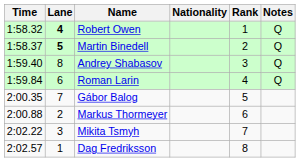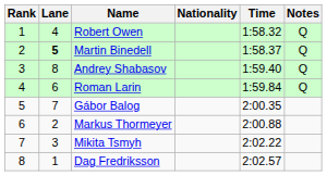 <table class="wikitable sortable" style="text-align:center">
 <tr>
-<th>Time</th>
+<th>Rank</th>
 <th>Lane</th>
 <th>Name</th>
 <th>Nationality</th>
-<th>Rank</th>
+<th>Time</th>
 <th>Notes</th>
 </tr>
 <tr bgcolor=ccffcc>
-<td>1:58.32</td>
-<td><strong>4</strong></td>
+<td>1</td>
+<td>4</td>
 <td align="left"><a href='#'>Robert Owen</a></td>
 <td align="left"></td>
-<td>1</td>
+<td>1:58.32</td>
 <td>Q</td>
 </tr>
 <tr bgcolor=ccffcc>
-<td>1:58.37</td>
+<td>2</td>
 <td><strong>5</strong></td>
 <td align="left"><a href='#'>Martin Binedell</a></td>
 <td align="left"></td>
-<td>2</td>
+<td>1:58.37</td>
 <td>Q</td>
 </tr>
 <tr bgcolor=ccffcc>
-<td>1:59.40</td>
+<td>3</td>
 <td>8</td>
 <td align="left"><a href='#'>Andrey Shabasov</a></td>
 <td align="left"></td>
-<td>3</td>
+<td>1:59.40</td>
 <td>Q</td>
 </tr>
 <tr bgcolor=ccffcc>
-<td>1:59.84</td>
+<td>4</td>
 <td>6</td>
 <td align="left"><a href='#'>Roman Larin</a></td>
 <td align="left"></td>
-<td>4</td>
+<td>1:59.84</td>
 <td>Q</td>
 </tr>
 <tr>
-<td>2:00.35</td>
+<td>5</td>
 <td>7</td>
 <td align="left"><a href='#'>Gábor Balog</a></td>
 <td align="left"></td>
-<td>5</td>
+<td>2:00.35</td>
 <td></td>
 </tr>
 <tr>
-<td>2:00.88</td>
+<td>6</td>
 <td>2</td>
 <td align="left"><a href='#'>Markus Thormeyer</a></td>
 <td align="left"></td>
-<td>6</td>
+<td>2:00.88</td>
 <td></td>
 </tr>
 <tr>
-<td>2:02.22</td>
+<td>7</td>
 <td>3</td>
 <td align="left"><a href='#'>Mikita Tsmyh</a></td>
 <td align="left"></td>
-<td>7</td>
+<td>2:02.22</td>
 <td></td>
 </tr>
 <tr>
-<td>2:02.57</td>
+<td>8</td>
 <td>1</td>
 <td align="left"><a href='#'>Dag Fredriksson</a></td>
 <td align="left"></td>
-<td>8</td>
+<td>2:02.57</td>
 <td></td>
 </tr>
 </table>
